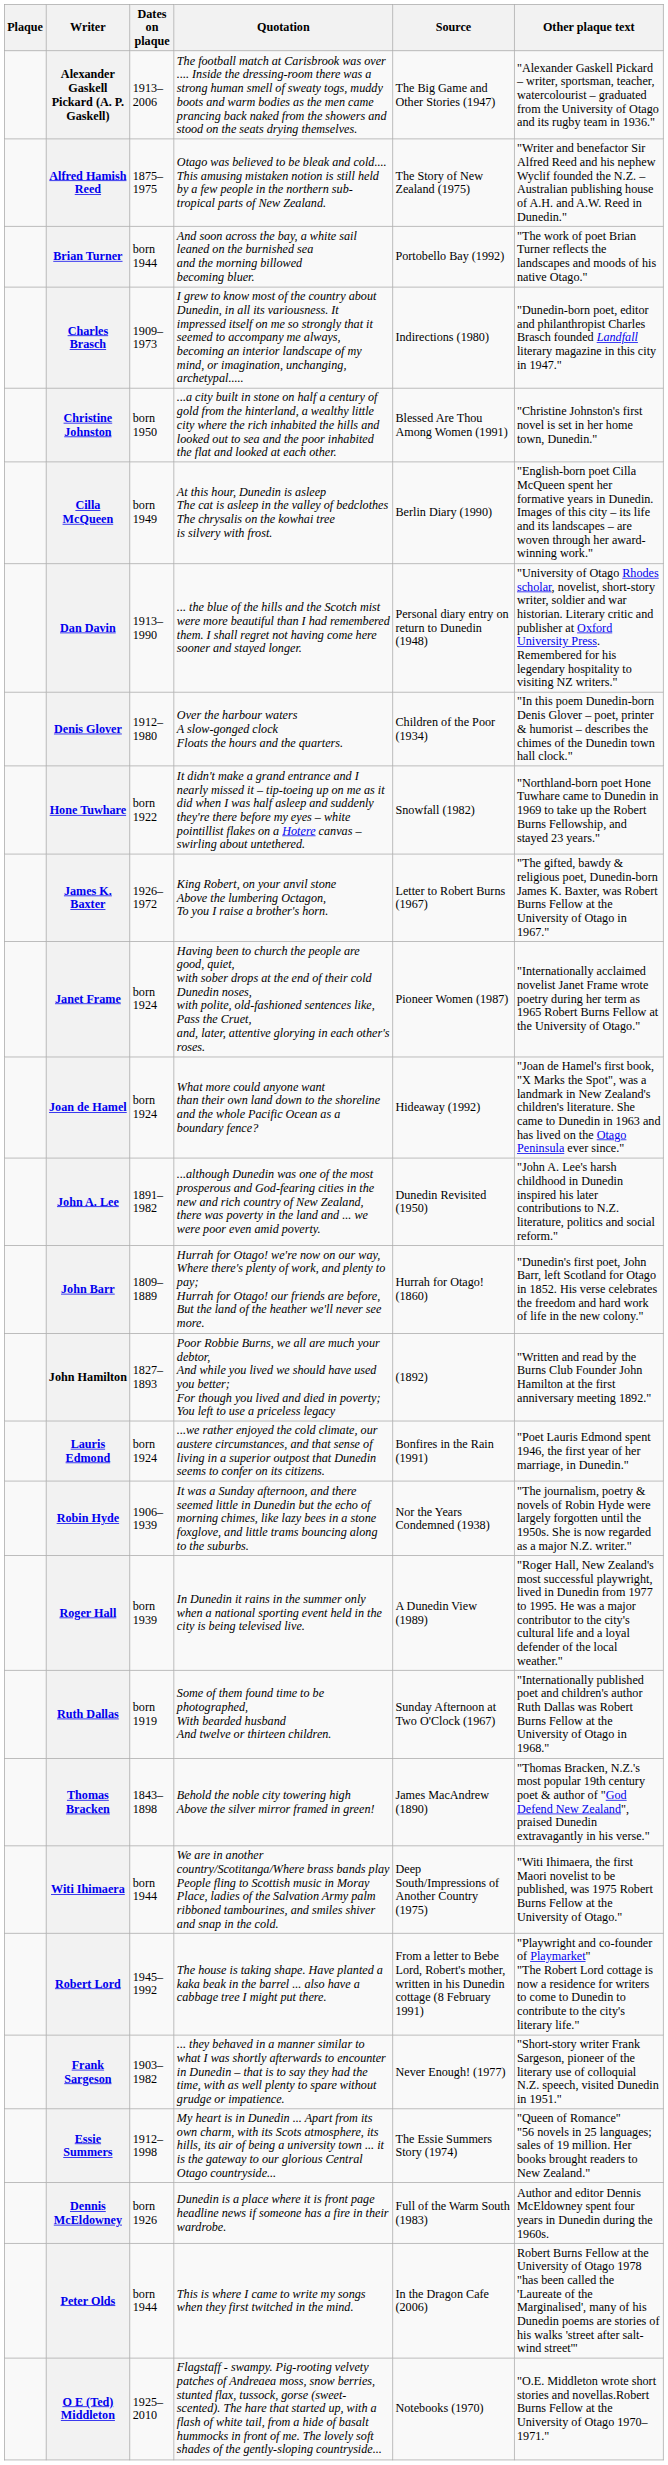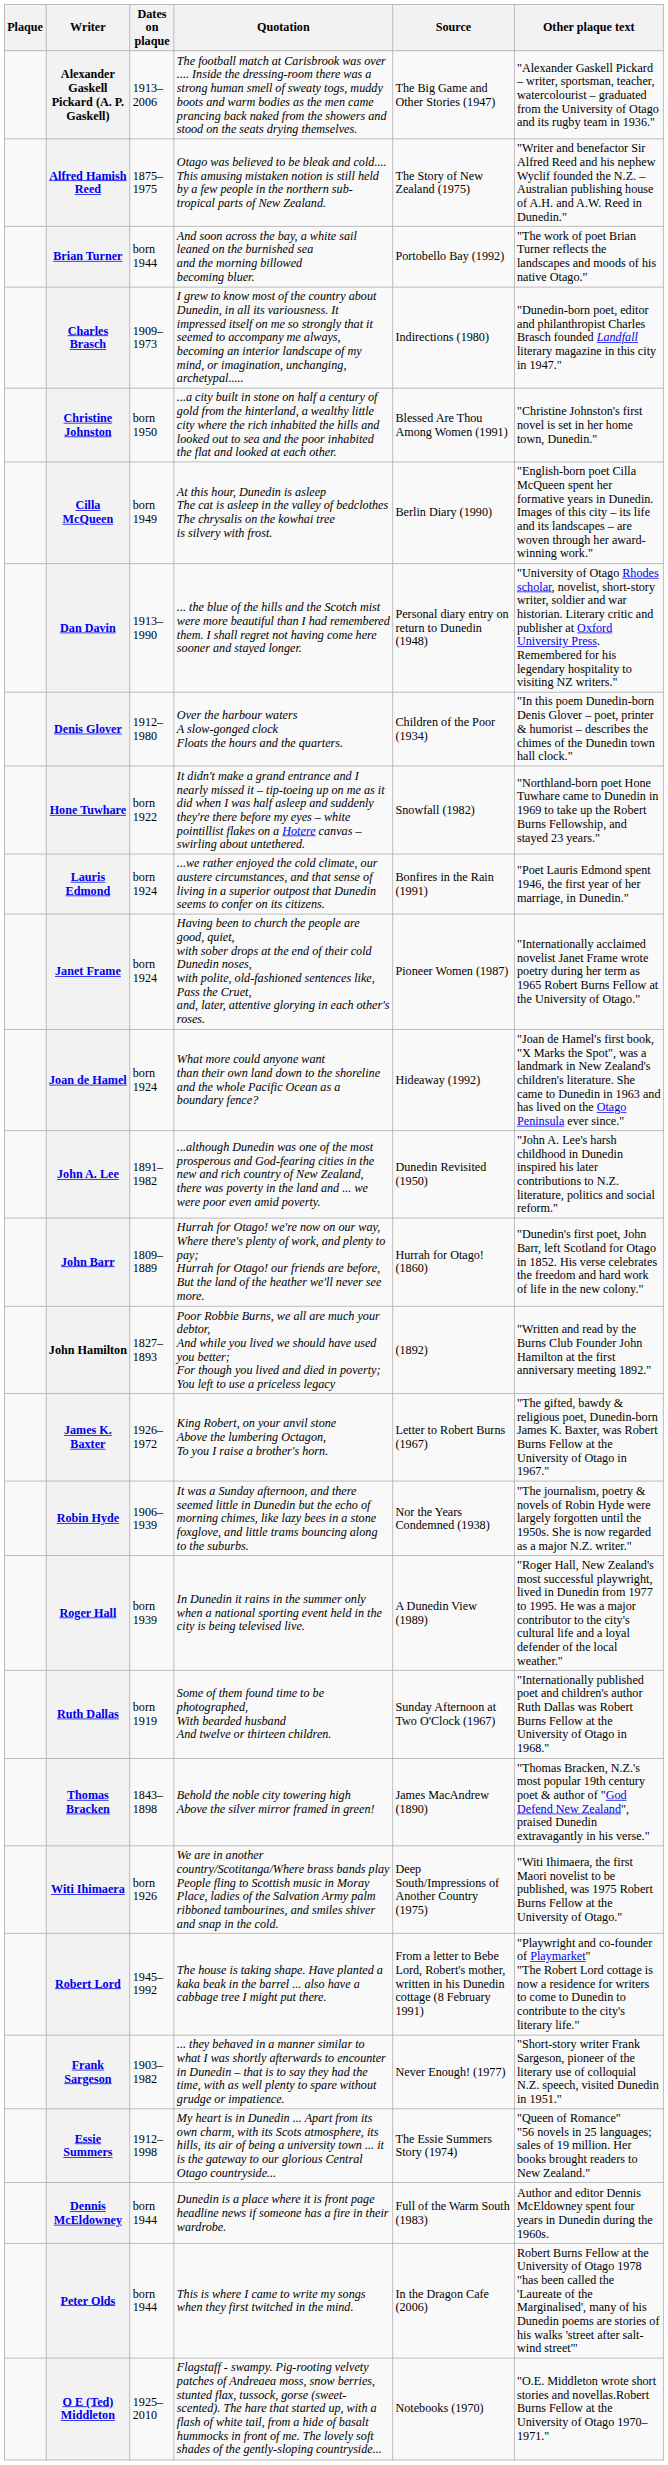 <table class="wikitable sortable">
 <tr>
 <th>Plaque</th>
 <th>Writer</th>
 <th>Dates on plaque</th>
 <th>Quotation</th>
 <th>Source</th>
 <th>Other plaque text</th>
 </tr>
 <tr>
 <td></td>
 <th data-sort-value="Gaskell">Alexander Gaskell Pickard (A. P. Gaskell)</th>
 <td>1913–2006</td>
 <td><em>The football match at Carisbrook was over .... Inside the dressing-room there was a strong human smell of sweaty togs, muddy boots and warm bodies as the men came prancing back naked from the showers and stood on the seats drying themselves.</em></td>
 <td>The Big Game and Other Stories (1947)</td>
 <td>"Alexander Gaskell Pickard – writer, sportsman, teacher, watercolourist – graduated from the University of Otago and its rugby team in 1936."</td>
 </tr>
 <tr>
 <td></td>
 <th data-sort-value="Reed"><a href='#'>Alfred Hamish Reed</a></th>
 <td>1875–1975</td>
 <td><em>Otago was believed to be bleak and cold.... This amusing mistaken notion is still held by a few people in the northern sub-tropical parts of New Zealand.</em></td>
 <td>The Story of New Zealand (1975)</td>
 <td>"Writer and benefactor Sir Alfred Reed and his nephew Wyclif founded the N.Z. – Australian publishing house of A.H. and A.W. Reed in Dunedin."</td>
 </tr>
 <tr>
 <td></td>
 <th data-sort-value="Turner"><a href='#'>Brian Turner</a></th>
 <td>born 1944</td>
 <td><em>And soon across the bay, a white sail</em><br><em>leaned on the burnished sea</em><br><em>and the morning billowed</em><br><em>becoming bluer.</em></td>
 <td>Portobello Bay (1992)</td>
 <td>"The work of poet Brian Turner reflects the landscapes and moods of his native Otago."</td>
 </tr>
 <tr>
 <td></td>
 <th data-sort-value="Brasch"><a href='#'>Charles Brasch</a></th>
 <td>1909–1973</td>
 <td><em>I grew to know most of the country about Dunedin, in all its variousness. It impressed itself on me so strongly that it seemed to accompany me always, becoming an interior landscape of my mind, or imagination, unchanging, archetypal.....</em></td>
 <td>Indirections (1980)</td>
 <td>"Dunedin-born poet, editor and philanthropist Charles Brasch founded <em><a href='#'>Landfall</a></em> literary magazine in this city in 1947."</td>
 </tr>
 <tr>
 <td></td>
 <th data-sort-value="Johnston"><a href='#'>Christine Johnston</a></th>
 <td>born 1950</td>
 <td><em>...a city built in stone on half a century of gold from the hinterland, a wealthy little city where the rich inhabited the hills and looked out to sea and the poor inhabited the flat and looked at each other.</em></td>
 <td>Blessed Are Thou Among Women (1991)</td>
 <td>"Christine Johnston's first novel is set in her home town, Dunedin."</td>
 </tr>
 <tr>
 <td></td>
 <th data-sort-value="McQueen"><a href='#'>Cilla McQueen</a></th>
 <td>born 1949</td>
 <td><em>At this hour, Dunedin is asleep</em><br><em>The cat is asleep in the valley of bedclothes</em><br><em>The chrysalis on the kowhai tree</em><br><em>is silvery with frost.</em></td>
 <td>Berlin Diary (1990)</td>
 <td>"English-born poet Cilla McQueen spent her formative years in Dunedin. Images of this city – its life and its landscapes – are woven through her award-winning work."</td>
 </tr>
 <tr>
 <td></td>
 <th data-sort-value="Davin"><a href='#'>Dan Davin</a></th>
 <td>1913–1990</td>
 <td><em>... the blue of the hills and the Scotch mist were more beautiful than I had remembered them. I shall regret not having come here sooner and stayed longer.</em></td>
 <td>Personal diary entry on return to Dunedin (1948)</td>
 <td>"University of Otago <a href='#'>Rhodes scholar</a>, novelist, short-story writer, soldier and war historian. Literary critic and publisher at <a href='#'>Oxford University Press</a>. Remembered for his legendary hospitality to visiting NZ writers."</td>
 </tr>
 <tr>
 <td></td>
 <th data-sort-value="Glover"><a href='#'>Denis Glover</a></th>
 <td>1912–1980</td>
 <td><em>Over the harbour waters</em><br><em>A slow-gonged clock</em><br><em>Floats the hours and the quarters.</em></td>
 <td>Children of the Poor (1934)</td>
 <td>"In this poem Dunedin-born Denis Glover – poet, printer & humorist – describes the chimes of the Dunedin town hall clock."</td>
 </tr>
 <tr>
 <td></td>
 <th data-sort-value="McQueen"><a href='#'>Hone Tuwhare</a></th>
 <td>born 1922</td>
 <td><em>It didn't make a grand entrance and I nearly missed it – tip-toeing up on me as it did when I was half asleep and suddenly they're there before my eyes – white pointillist flakes on a <a href='#'>Hotere</a> canvas – swirling about untethered.</em></td>
 <td>Snowfall (1982)</td>
 <td>"Northland-born poet Hone Tuwhare came to Dunedin in 1969 to take up the Robert Burns Fellowship, and stayed 23 years."</td>
 </tr>
 <tr>
 <td></td>
-<th data-sort-value="Baxter"><a href='#'>James K. Baxter</a></th>
-<td>1926–1972</td>
-<td><em>King Robert, on your anvil stone</em><br><em>Above the lumbering Octagon,</em><br><em>To you I raise a brother's horn.</em></td>
-<td>Letter to Robert Burns (1967)</td>
-<td>"The gifted, bawdy & religious poet, Dunedin-born James K. Baxter, was Robert Burns Fellow at the University of Otago in 1967."</td>
+<th data-sort-value="Edmond"><a href='#'>Lauris Edmond</a></th>
+<td>born 1924</td>
+<td><em>...we rather enjoyed the cold climate, our austere circumstances, and that sense of living in a superior outpost that Dunedin seems to confer on its citizens.</em></td>
+<td>Bonfires in the Rain (1991)</td>
+<td>"Poet Lauris Edmond spent 1946, the first year of her marriage, in Dunedin."</td>
 </tr>
 <tr>
 <td></td>
 <th data-sort-value="Frame"><a href='#'>Janet Frame</a></th>
 <td>born 1924</td>
 <td><em>Having been to church the people are good, quiet,</em><br><em>with sober drops at the end of their cold Dunedin noses,</em><br><em>with polite, old-fashioned sentences like, Pass the Cruet,</em><br><em>and, later, attentive glorying in each other's roses.</em></td>
 <td>Pioneer Women (1987)</td>
 <td>"Internationally acclaimed novelist Janet Frame wrote poetry during her term as 1965 Robert Burns Fellow at the University of Otago."</td>
 </tr>
 <tr>
 <td></td>
 <th data-sort-value="de Hamel"><a href='#'>Joan de Hamel</a></th>
 <td>born 1924</td>
 <td><em>What more could anyone want</em><br><em>than their own land down to the shoreline</em><br><em>and the whole Pacific Ocean as a boundary fence?</em></td>
 <td>Hideaway (1992)</td>
 <td>"Joan de Hamel's first book, "X Marks the Spot", was a landmark in New Zealand's children's literature. She came to Dunedin in 1963 and has lived on the <a href='#'>Otago Peninsula</a> ever since."</td>
 </tr>
 <tr>
 <td></td>
 <th data-sort-value="Lee"><a href='#'>John A. Lee</a></th>
 <td>1891–1982</td>
 <td><em>...although Dunedin was one of the most prosperous and God-fearing cities in the new and rich country of New Zealand, there was poverty in the land and ... we were poor even amid poverty.</em></td>
 <td>Dunedin Revisited (1950)</td>
 <td>"John A. Lee's harsh childhood in Dunedin inspired his later contributions to N.Z. literature, politics and social reform."</td>
 </tr>
 <tr>
 <td></td>
 <th data-sort-value="Barr"><a href='#'>John Barr</a></th>
 <td>1809–1889</td>
 <td><em>Hurrah for Otago! we're now on our way,</em><br><em>Where there's plenty of work, and plenty to pay;</em><br><em>Hurrah for Otago! our friends are before,</em><br><em>But the land of the heather we'll never see more.</em></td>
 <td>Hurrah for Otago! (1860)</td>
 <td>"Dunedin's first poet, John Barr, left Scotland for Otago in 1852. His verse celebrates the freedom and hard work of life in the new colony."</td>
 </tr>
 <tr>
 <td></td>
 <th data-sort-value="Hamilton">John Hamilton</th>
 <td>1827–1893</td>
 <td><em>Poor Robbie Burns, we all are much your debtor,</em><br><em>And while you lived we should have used you better;</em><br><em>For though you lived and died in poverty;</em><br><em>You left to  use a priceless legacy</em></td>
 <td>(1892)</td>
 <td>"Written and read by the Burns Club Founder John Hamilton at the first anniversary meeting 1892."</td>
 </tr>
 <tr>
 <td></td>
-<th data-sort-value="Edmond"><a href='#'>Lauris Edmond</a></th>
-<td>born 1924</td>
-<td><em>...we rather enjoyed the cold climate, our austere circumstances, and that sense of living in a superior outpost that Dunedin seems to confer on its citizens.</em></td>
-<td>Bonfires in the Rain (1991)</td>
-<td>"Poet Lauris Edmond spent 1946, the first year of her marriage, in Dunedin."</td>
+<th data-sort-value="Baxter"><a href='#'>James K. Baxter</a></th>
+<td>1926–1972</td>
+<td><em>King Robert, on your anvil stone</em><br><em>Above the lumbering Octagon,</em><br><em>To you I raise a brother's horn.</em></td>
+<td>Letter to Robert Burns (1967)</td>
+<td>"The gifted, bawdy & religious poet, Dunedin-born James K. Baxter, was Robert Burns Fellow at the University of Otago in 1967."</td>
 </tr>
 <tr>
 <td></td>
 <th data-sort-value="Hyde"><a href='#'>Robin Hyde</a></th>
 <td>1906–1939</td>
 <td><em>It was a Sunday afternoon, and there seemed little in Dunedin but the echo of morning chimes, like lazy bees in a stone foxglove, and little trams bouncing along to the suburbs.</em></td>
 <td>Nor the Years Condemned (1938)</td>
 <td>"The journalism, poetry & novels of Robin Hyde were largely forgotten until the 1950s. She is now regarded as a major N.Z. writer."</td>
 </tr>
 <tr>
 <td></td>
 <th data-sort-value="Hall"><a href='#'>Roger Hall</a></th>
 <td>born 1939</td>
 <td><em>In Dunedin it rains in the summer only when a national sporting event held in the city is being televised live.</em></td>
 <td>A Dunedin View (1989)</td>
 <td>"Roger Hall, New Zealand's most successful playwright, lived in Dunedin from 1977 to 1995. He was a major contributor to the city's cultural life and a loyal defender of the local weather."</td>
 </tr>
 <tr>
 <td></td>
 <th data-sort-value="Dallas"><a href='#'>Ruth Dallas</a></th>
 <td>born 1919</td>
 <td><em>Some of them found time to be photographed,</em><br><em>With bearded husband</em><br><em>And twelve or thirteen children.</em></td>
 <td>Sunday Afternoon at Two O'Clock (1967)</td>
 <td>"Internationally published poet and children's author Ruth Dallas was Robert Burns Fellow at the University of Otago in 1968."</td>
 </tr>
 <tr>
 <td></td>
 <th data-sort-value="Bracken"><a href='#'>Thomas Bracken</a></th>
 <td>1843–1898</td>
 <td><em>Behold the noble city towering high</em><br><em>Above the silver mirror framed in green!</em></td>
 <td>James MacAndrew (1890)</td>
 <td>"Thomas Bracken, N.Z.'s most popular 19th century poet & author of "<a href='#'>God Defend New Zealand</a>", praised Dunedin extravagantly in his verse."</td>
 </tr>
 <tr>
 <td></td>
 <th data-sort-value="Ihimaera"><a href='#'>Witi Ihimaera</a></th>
-<td>born 1944</td>
+<td>born 1926</td>
 <td><em>We are in another country/Scotitanga/Where brass bands play</em><br><em>People fling to Scottish music in Moray Place, ladies of the Salvation Army palm ribboned tambourines, and smiles shiver and snap in the cold.</em></td>
 <td>Deep South/Impressions of Another Country (1975)</td>
 <td>"Witi Ihimaera, the first Maori novelist to be published, was 1975 Robert Burns Fellow at the University of Otago."</td>
 </tr>
 <tr>
 <td></td>
 <th data-sort-value="Dallas"><a href='#'>Robert Lord</a></th>
 <td>1945–1992</td>
 <td><em>The house is taking shape. Have planted a kaka beak in the barrel ... also have a cabbage tree I might put there.</em></td>
 <td>From a letter to Bebe Lord, Robert's mother, written in his Dunedin cottage (8 February 1991)</td>
 <td>"Playwright and co-founder of <a href='#'>Playmarket</a>"<br>"The Robert Lord cottage is now a residence for writers to come to Dunedin to contribute to the city's literary life."</td>
 </tr>
 <tr>
 <td></td>
 <th data-sort-value="Dallas"><a href='#'>Frank Sargeson</a></th>
 <td>1903–1982</td>
 <td><em>... they behaved in a manner similar to what I was shortly afterwards to encounter in Dunedin – that is to say they had the time, with as well plenty to spare without grudge or impatience.</em></td>
 <td>Never Enough! (1977)</td>
 <td>"Short-story writer Frank Sargeson, pioneer of the literary use of colloquial N.Z. speech, visited Dunedin in 1951."</td>
 </tr>
 <tr>
 <td></td>
 <th data-sort-value="Dallas"><a href='#'>Essie Summers</a></th>
 <td>1912–1998</td>
 <td><em>My heart is in Dunedin ... Apart from its own charm, with its Scots atmosphere, its hills, its air of being a university town ... it is the gateway to our glorious Central Otago countryside...</em></td>
 <td>The Essie Summers Story (1974)</td>
 <td>"Queen of Romance"<br>"56 novels in 25 languages; sales of 19 million. Her books brought readers to New Zealand."</td>
 </tr>
 <tr>
 <td></td>
 <th data-sort-value="Dallas"><a href='#'>Dennis McEldowney</a></th>
-<td>born 1926</td>
+<td>born 1944</td>
 <td><em>Dunedin is a place where it is front page headline news if someone has a fire in their wardrobe.</em></td>
 <td>Full of the Warm South (1983)</td>
 <td>Author and editor Dennis McEldowney spent four years in Dunedin during the 1960s.</td>
 </tr>
 <tr>
 <td></td>
 <th><a href='#'>Peter Olds</a></th>
 <td>born 1944</td>
 <td><em>This is where I came to write my songs when they first twitched in the mind.</em></td>
 <td>In the Dragon Cafe (2006)</td>
 <td>Robert Burns Fellow at the University of Otago 1978<br>"has been called the 'Laureate of the Marginalised', many of his Dunedin poems are stories of his walks 'street after salt-wind street'"</td>
 </tr>
 <tr>
 <td></td>
 <th><a href='#'>O E (Ted) Middleton</a></th>
 <td>1925–2010</td>
 <td><em>Flagstaff - swampy. Pig-rooting velvety patches of Andreaea moss, snow berries, stunted flax, tussock, gorse (sweet-scented). The hare that started up, with a flash of white tail, from a hide of basalt hummocks in front of me. The lovely soft shades of the gently-sloping countryside...</em></td>
 <td>Notebooks (1970)</td>
 <td>"O.E. Middleton wrote short stories and novellas.Robert Burns Fellow at the University of Otago 1970–1971."</td>
 </tr>
 </table>
